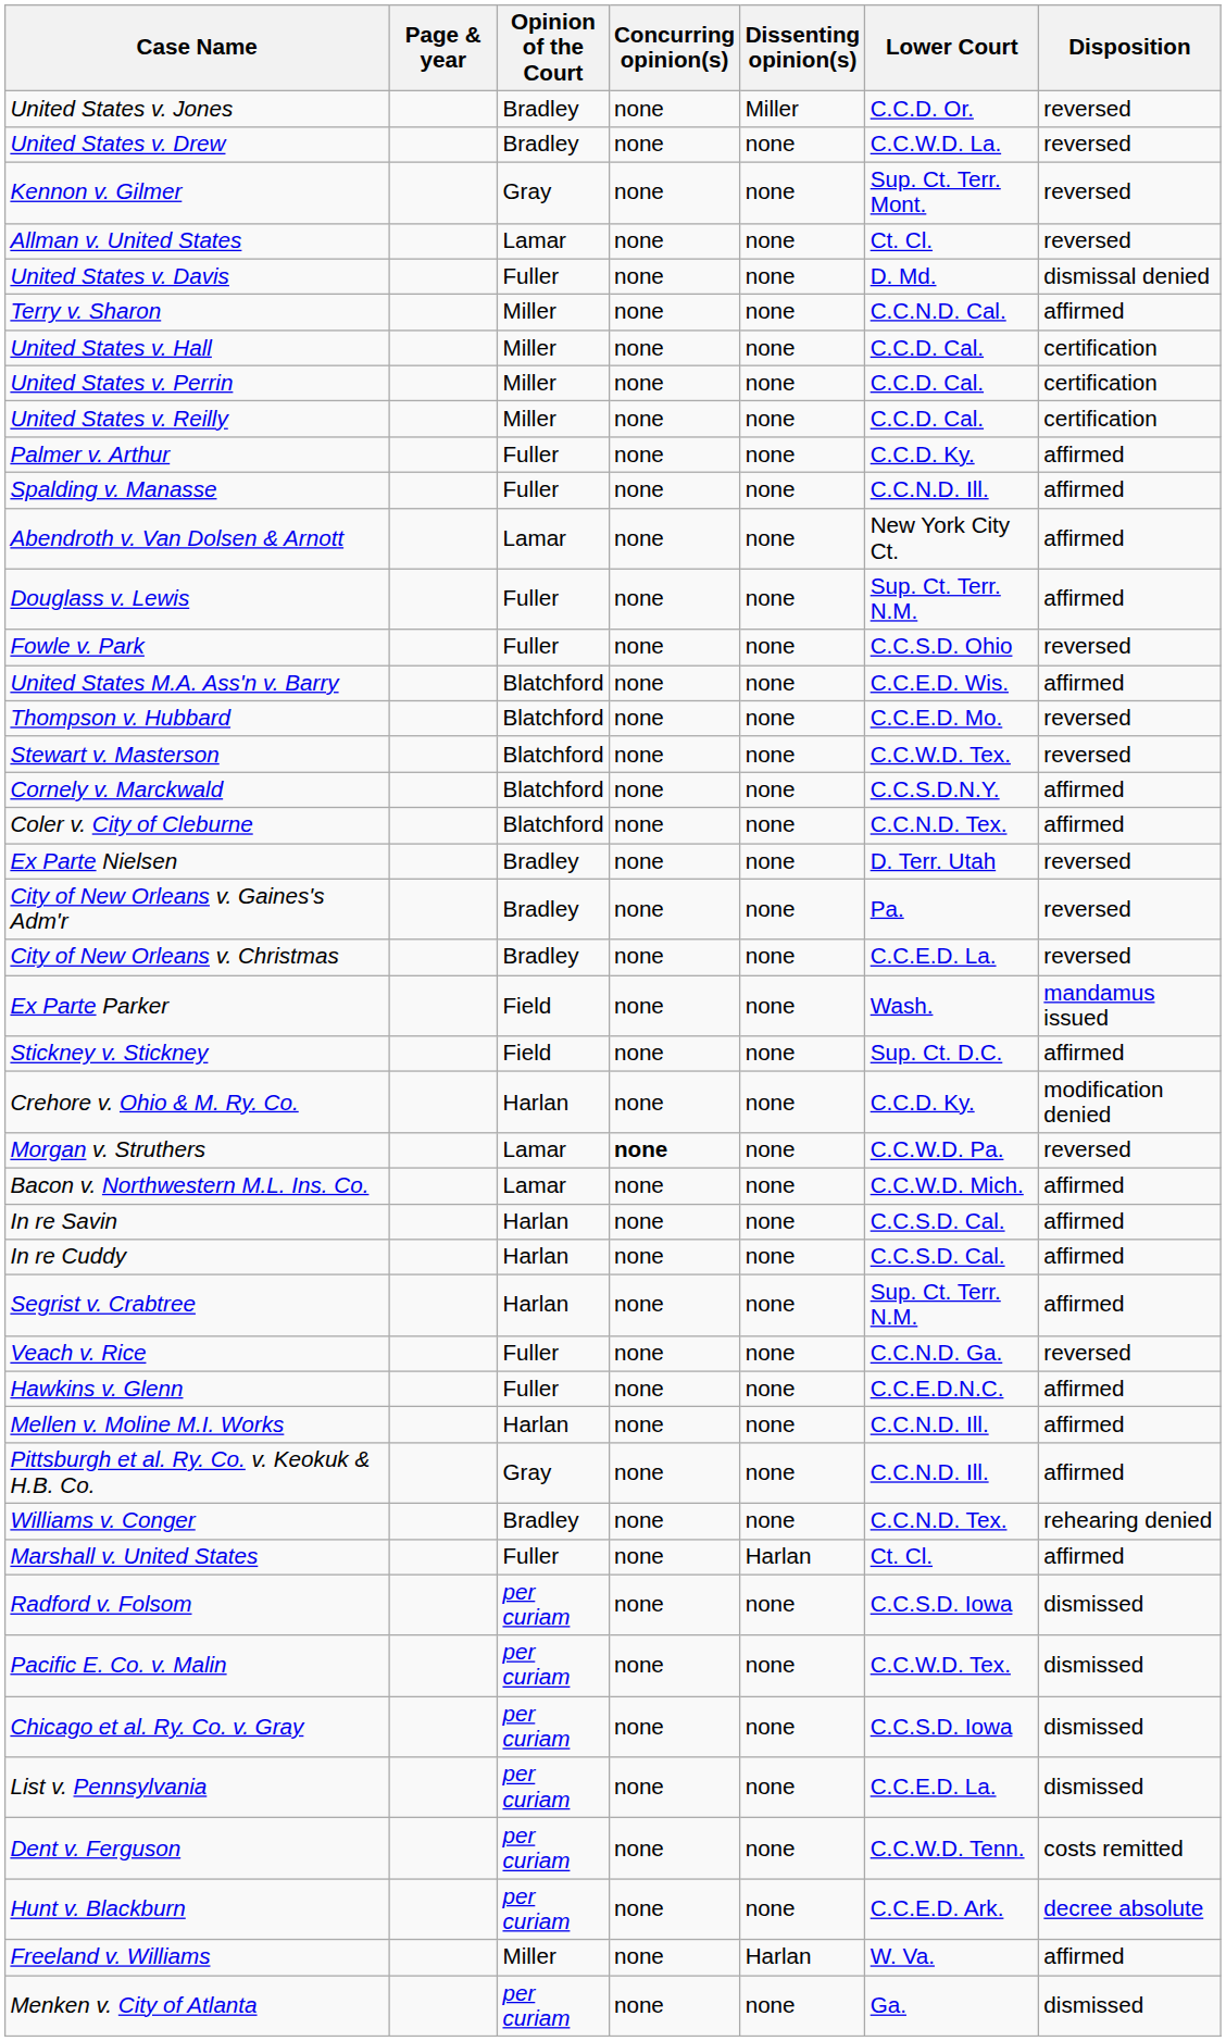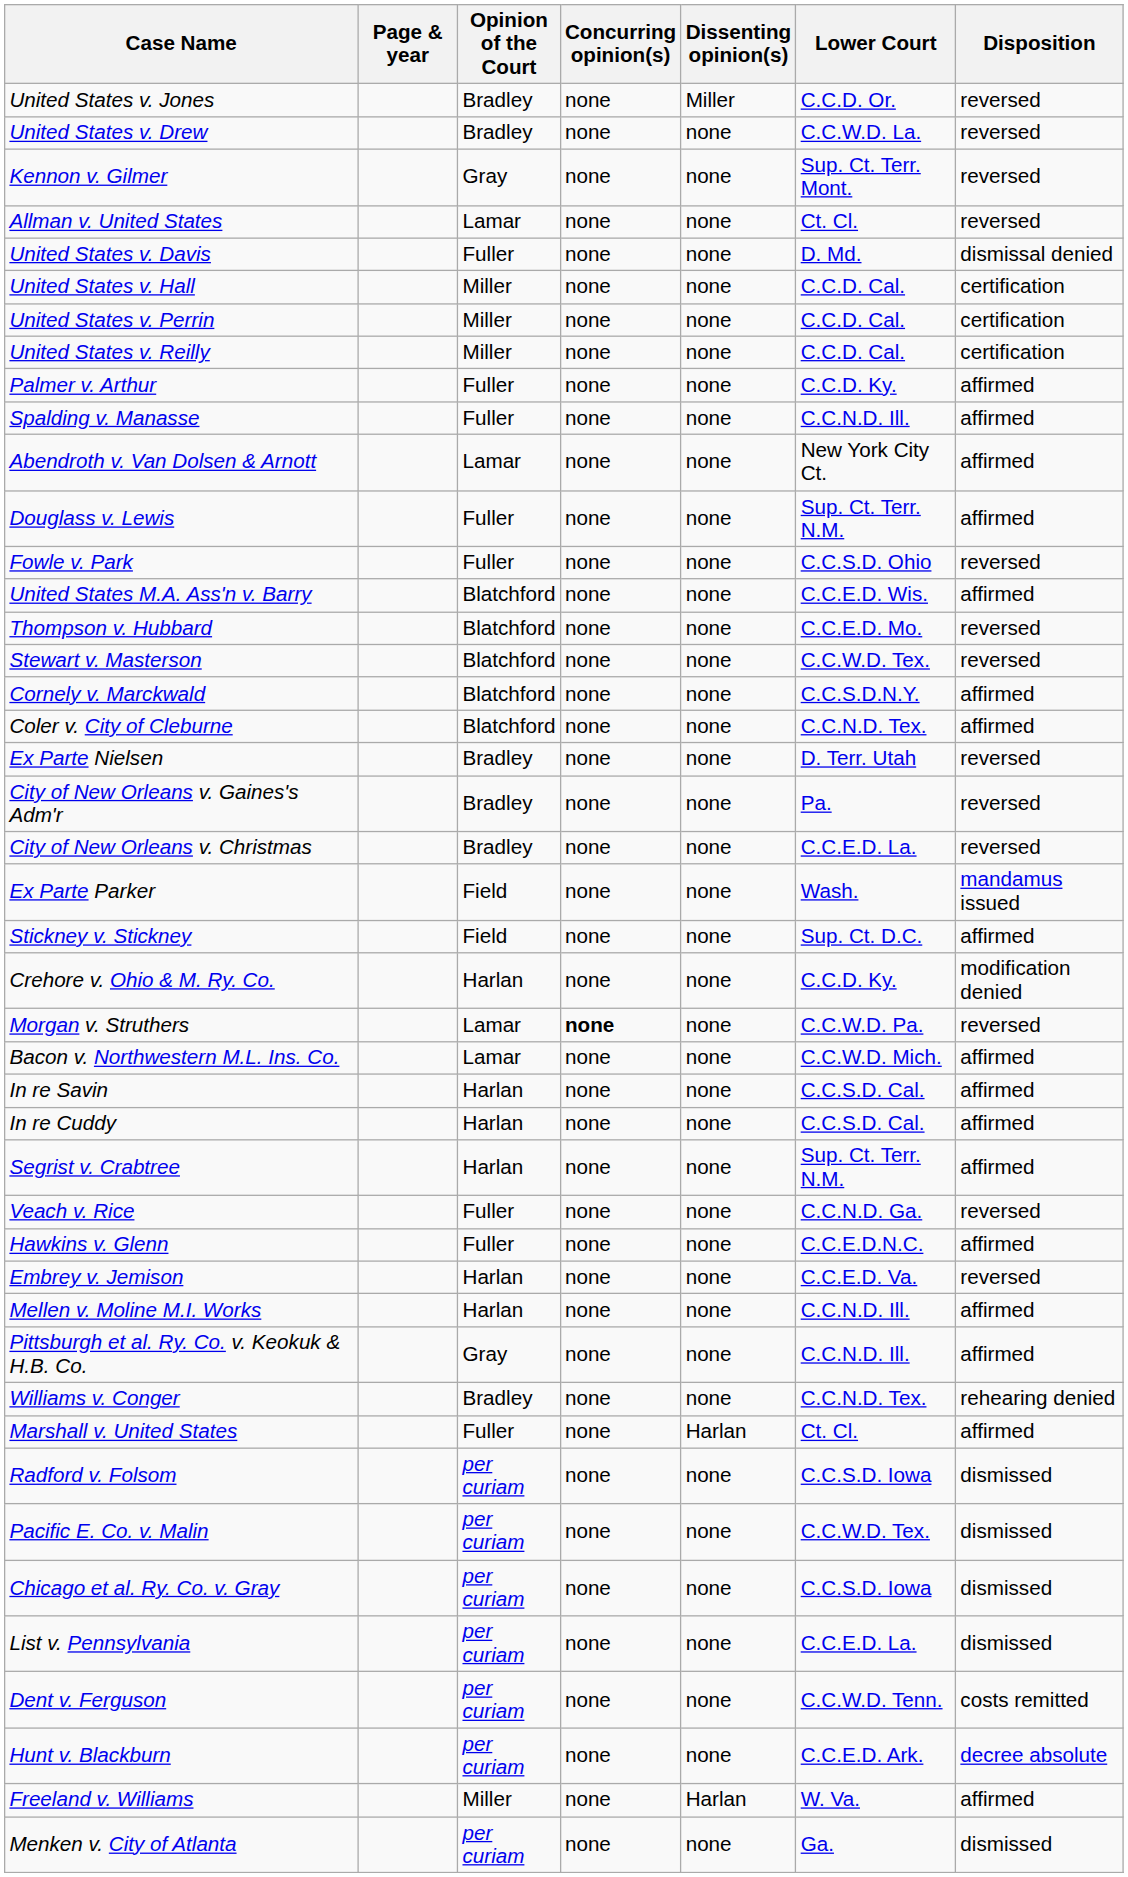 <table class="wikitable sortable">
 <tr>
 <th scope="col" style="width: 400px;">Case Name</th>
 <th scope="col" style="width: 95px;">Page & year</th>
 <th scope="col" style="width: 10px;">Opinion of the Court</th>
 <th scope="col" style="width: 10px;">Concurring opinion(s)</th>
 <th scope="col" style="width: 10px;">Dissenting opinion(s)</th>
 <th scope="col" style="width: 133px;">Lower Court</th>
 <th scope="col" style="width: 150px;">Disposition</th>
 </tr>
 <tr>
 <td><em>United States v. Jones</em></td>
 <td align="right"></td>
 <td>Bradley</td>
 <td>none</td>
 <td>Miller</td>
 <td><a href='#'>C.C.D. Or.</a></td>
 <td>reversed</td>
 </tr>
 <tr>
 <td><em><a href='#'>United States v. Drew</a></em></td>
 <td align="right"></td>
 <td>Bradley</td>
 <td>none</td>
 <td>none</td>
 <td><a href='#'>C.C.W.D. La.</a></td>
 <td>reversed</td>
 </tr>
 <tr>
 <td><em><a href='#'>Kennon v. Gilmer</a></em></td>
 <td align="right"></td>
 <td>Gray</td>
 <td>none</td>
 <td>none</td>
 <td><a href='#'>Sup. Ct. Terr. Mont.</a></td>
 <td>reversed</td>
 </tr>
 <tr>
 <td><em><a href='#'>Allman v. United States</a></em></td>
 <td align="right"></td>
 <td>Lamar</td>
 <td>none</td>
 <td>none</td>
 <td><a href='#'>Ct. Cl.</a></td>
 <td>reversed</td>
 </tr>
 <tr>
 <td><em><a href='#'>United States v. Davis</a></em></td>
 <td align="right"></td>
 <td>Fuller</td>
 <td>none</td>
 <td>none</td>
 <td><a href='#'>D. Md.</a></td>
 <td>dismissal denied</td>
-</tr>
-<tr>
-<td><em><a href='#'>Terry v. Sharon</a></em></td>
-<td align="right"></td>
-<td>Miller</td>
-<td>none</td>
-<td>none</td>
-<td><a href='#'>C.C.N.D. Cal.</a></td>
-<td>affirmed</td>
 </tr>
 <tr>
 <td><em><a href='#'>United States v. Hall</a></em></td>
 <td align="right"></td>
 <td>Miller</td>
 <td>none</td>
 <td>none</td>
 <td><a href='#'>C.C.D. Cal.</a></td>
 <td>certification</td>
 </tr>
 <tr>
 <td><em><a href='#'>United States v. Perrin</a></em></td>
 <td align="right"></td>
 <td>Miller</td>
 <td>none</td>
 <td>none</td>
 <td><a href='#'>C.C.D. Cal.</a></td>
 <td>certification</td>
 </tr>
 <tr>
 <td><em><a href='#'>United States v. Reilly</a></em></td>
 <td align="right"></td>
 <td>Miller</td>
 <td>none</td>
 <td>none</td>
 <td><a href='#'>C.C.D. Cal.</a></td>
 <td>certification</td>
 </tr>
 <tr>
 <td><em><a href='#'>Palmer v. Arthur</a></em></td>
 <td align="right"></td>
 <td>Fuller</td>
 <td>none</td>
 <td>none</td>
 <td><a href='#'>C.C.D. Ky.</a></td>
 <td>affirmed</td>
 </tr>
 <tr>
 <td><em><a href='#'>Spalding v. Manasse</a></em></td>
 <td align="right"></td>
 <td>Fuller</td>
 <td>none</td>
 <td>none</td>
 <td><a href='#'>C.C.N.D. Ill.</a></td>
 <td>affirmed</td>
 </tr>
 <tr>
 <td><em><a href='#'>Abendroth v. Van Dolsen & Arnott</a></em></td>
 <td align="right"></td>
 <td>Lamar</td>
 <td>none</td>
 <td>none</td>
 <td>New York City Ct.</td>
 <td>affirmed</td>
 </tr>
 <tr>
 <td><em><a href='#'>Douglass v. Lewis</a></em></td>
 <td align="right"></td>
 <td>Fuller</td>
 <td>none</td>
 <td>none</td>
 <td><a href='#'>Sup. Ct. Terr. N.M.</a></td>
 <td>affirmed</td>
 </tr>
 <tr>
 <td><em><a href='#'>Fowle v. Park</a></em></td>
 <td align="right"></td>
 <td>Fuller</td>
 <td>none</td>
 <td>none</td>
 <td><a href='#'>C.C.S.D. Ohio</a></td>
 <td>reversed</td>
 </tr>
 <tr>
 <td><em><a href='#'>United States M.A. Ass'n v. Barry</a></em></td>
 <td align="right"></td>
 <td>Blatchford</td>
 <td>none</td>
 <td>none</td>
 <td><a href='#'>C.C.E.D. Wis.</a></td>
 <td>affirmed</td>
 </tr>
 <tr>
 <td><em><a href='#'>Thompson v. Hubbard</a></em></td>
 <td align="right"></td>
 <td>Blatchford</td>
 <td>none</td>
 <td>none</td>
 <td><a href='#'>C.C.E.D. Mo.</a></td>
 <td>reversed</td>
 </tr>
 <tr>
 <td><em><a href='#'>Stewart v. Masterson</a></em></td>
 <td align="right"></td>
 <td>Blatchford</td>
 <td>none</td>
 <td>none</td>
 <td><a href='#'>C.C.W.D. Tex.</a></td>
 <td>reversed</td>
 </tr>
 <tr>
 <td><em><a href='#'>Cornely v. Marckwald</a></em></td>
 <td align="right"></td>
 <td>Blatchford</td>
 <td>none</td>
 <td>none</td>
 <td><a href='#'>C.C.S.D.N.Y.</a></td>
 <td>affirmed</td>
 </tr>
 <tr>
 <td><em>Coler v. <a href='#'>City of Cleburne</a></em></td>
 <td align="right"></td>
 <td>Blatchford</td>
 <td>none</td>
 <td>none</td>
 <td><a href='#'>C.C.N.D. Tex.</a></td>
 <td>affirmed</td>
 </tr>
 <tr>
 <td><em><a href='#'>Ex Parte</a> Nielsen</em></td>
 <td align="right"></td>
 <td>Bradley</td>
 <td>none</td>
 <td>none</td>
 <td><a href='#'>D. Terr. Utah</a></td>
 <td>reversed</td>
 </tr>
 <tr>
 <td><em><a href='#'>City of New Orleans</a> v. Gaines's Adm'r</em></td>
 <td align="right"></td>
 <td>Bradley</td>
 <td>none</td>
 <td>none</td>
 <td><a href='#'>Pa.</a></td>
 <td>reversed</td>
 </tr>
 <tr>
 <td><em><a href='#'>City of New Orleans</a> v. Christmas</em></td>
 <td align="right"></td>
 <td>Bradley</td>
 <td>none</td>
 <td>none</td>
 <td><a href='#'>C.C.E.D. La.</a></td>
 <td>reversed</td>
 </tr>
 <tr>
 <td><em><a href='#'>Ex Parte</a> Parker</em></td>
 <td align="right"></td>
 <td>Field</td>
 <td>none</td>
 <td>none</td>
 <td><a href='#'>Wash.</a></td>
 <td><a href='#'>mandamus</a> issued</td>
 </tr>
 <tr>
 <td><em><a href='#'>Stickney v. Stickney</a></em></td>
 <td align="right"></td>
 <td>Field</td>
 <td>none</td>
 <td>none</td>
 <td><a href='#'>Sup. Ct. D.C.</a></td>
 <td>affirmed</td>
 </tr>
 <tr>
 <td><em>Crehore v. <a href='#'>Ohio & M. Ry. Co.</a></em></td>
 <td align="right"></td>
 <td>Harlan</td>
 <td>none</td>
 <td>none</td>
 <td><a href='#'>C.C.D. Ky.</a></td>
 <td>modification denied</td>
 </tr>
 <tr>
 <td><em><a href='#'>Morgan</a> v. Struthers</em></td>
 <td align="right"></td>
 <td>Lamar</td>
 <td><strong>none</strong></td>
 <td>none</td>
 <td><a href='#'>C.C.W.D. Pa.</a></td>
 <td>reversed</td>
 </tr>
 <tr>
 <td><em>Bacon v. <a href='#'>Northwestern M.L. Ins. Co.</a></em></td>
 <td align="right"></td>
 <td>Lamar</td>
 <td>none</td>
 <td>none</td>
 <td><a href='#'>C.C.W.D. Mich.</a></td>
 <td>affirmed</td>
 </tr>
 <tr>
 <td><em>In re Savin</em></td>
 <td align="right"></td>
 <td>Harlan</td>
 <td>none</td>
 <td>none</td>
 <td><a href='#'>C.C.S.D. Cal.</a></td>
 <td>affirmed</td>
 </tr>
 <tr>
 <td><em>In re Cuddy</em></td>
 <td align="right"></td>
 <td>Harlan</td>
 <td>none</td>
 <td>none</td>
 <td><a href='#'>C.C.S.D. Cal.</a></td>
 <td>affirmed</td>
 </tr>
 <tr>
 <td><em><a href='#'>Segrist v. Crabtree</a></em></td>
 <td align="right"></td>
 <td>Harlan</td>
 <td>none</td>
 <td>none</td>
 <td><a href='#'>Sup. Ct. Terr. N.M.</a></td>
 <td>affirmed</td>
 </tr>
 <tr>
 <td><em><a href='#'>Veach v. Rice</a></em></td>
 <td align="right"></td>
 <td>Fuller</td>
 <td>none</td>
 <td>none</td>
 <td><a href='#'>C.C.N.D. Ga.</a></td>
 <td>reversed</td>
 </tr>
 <tr>
 <td><em><a href='#'>Hawkins v. Glenn</a></em></td>
 <td align="right"></td>
 <td>Fuller</td>
 <td>none</td>
 <td>none</td>
 <td><a href='#'>C.C.E.D.N.C.</a></td>
 <td>affirmed</td>
 </tr>
 <tr>
+<td><em><a href='#'>Embrey v. Jemison</a></em></td>
+<td align="right"></td>
+<td>Harlan</td>
+<td>none</td>
+<td>none</td>
+<td><a href='#'>C.C.E.D. Va.</a></td>
+<td>reversed</td>
+</tr>
+<tr>
 <td><em><a href='#'>Mellen v. Moline M.I. Works</a></em></td>
 <td align="right"></td>
 <td>Harlan</td>
 <td>none</td>
 <td>none</td>
 <td><a href='#'>C.C.N.D. Ill.</a></td>
 <td>affirmed</td>
 </tr>
 <tr>
 <td><em><a href='#'>Pittsburgh et al. Ry. Co.</a> v. Keokuk & H.B. Co.</em></td>
 <td align="right"></td>
 <td>Gray</td>
 <td>none</td>
 <td>none</td>
 <td><a href='#'>C.C.N.D. Ill.</a></td>
 <td>affirmed</td>
 </tr>
 <tr>
 <td><em><a href='#'>Williams v. Conger</a></em></td>
 <td align="right"></td>
 <td>Bradley</td>
 <td>none</td>
 <td>none</td>
 <td><a href='#'>C.C.N.D. Tex.</a></td>
 <td>rehearing denied</td>
 </tr>
 <tr>
 <td><em><a href='#'>Marshall v. United States</a></em></td>
 <td align="right"></td>
 <td>Fuller</td>
 <td>none</td>
 <td>Harlan</td>
 <td><a href='#'>Ct. Cl.</a></td>
 <td>affirmed</td>
 </tr>
 <tr>
 <td><em><a href='#'>Radford v. Folsom</a></em></td>
 <td align="right"></td>
 <td><em><a href='#'>per curiam</a></em></td>
 <td>none</td>
 <td>none</td>
 <td><a href='#'>C.C.S.D. Iowa</a></td>
 <td>dismissed</td>
 </tr>
 <tr>
 <td><em><a href='#'>Pacific E. Co. v. Malin</a></em></td>
 <td align="right"></td>
 <td><em><a href='#'>per curiam</a></em></td>
 <td>none</td>
 <td>none</td>
 <td><a href='#'>C.C.W.D. Tex.</a></td>
 <td>dismissed</td>
 </tr>
 <tr>
 <td><em><a href='#'>Chicago et al. Ry. Co. v. Gray</a></em></td>
 <td align="right"></td>
 <td><em><a href='#'>per curiam</a></em></td>
 <td>none</td>
 <td>none</td>
 <td><a href='#'>C.C.S.D. Iowa</a></td>
 <td>dismissed</td>
 </tr>
 <tr>
 <td><em>List v. <a href='#'>Pennsylvania</a></em></td>
 <td align="right"></td>
 <td><em><a href='#'>per curiam</a></em></td>
 <td>none</td>
 <td>none</td>
 <td><a href='#'>C.C.E.D. La.</a></td>
 <td>dismissed</td>
 </tr>
 <tr>
 <td><em><a href='#'>Dent v. Ferguson</a></em></td>
 <td align="right"></td>
 <td><em><a href='#'>per curiam</a></em></td>
 <td>none</td>
 <td>none</td>
 <td><a href='#'>C.C.W.D. Tenn.</a></td>
 <td>costs remitted</td>
 </tr>
 <tr>
 <td><em><a href='#'>Hunt v. Blackburn</a></em></td>
 <td align="right"></td>
 <td><em><a href='#'>per curiam</a></em></td>
 <td>none</td>
 <td>none</td>
 <td><a href='#'>C.C.E.D. Ark.</a></td>
 <td><a href='#'>decree absolute</a></td>
 </tr>
 <tr>
 <td><em><a href='#'>Freeland v. Williams</a></em></td>
 <td align="right"></td>
 <td>Miller</td>
 <td>none</td>
 <td>Harlan</td>
 <td><a href='#'>W. Va.</a></td>
 <td>affirmed</td>
 </tr>
 <tr>
 <td><em>Menken v. <a href='#'>City of Atlanta</a></em></td>
 <td align="right"></td>
 <td><em><a href='#'>per curiam</a></em></td>
 <td>none</td>
 <td>none</td>
 <td><a href='#'>Ga.</a></td>
 <td>dismissed</td>
 </tr>
 <tr>
 </tr>
 </table>
